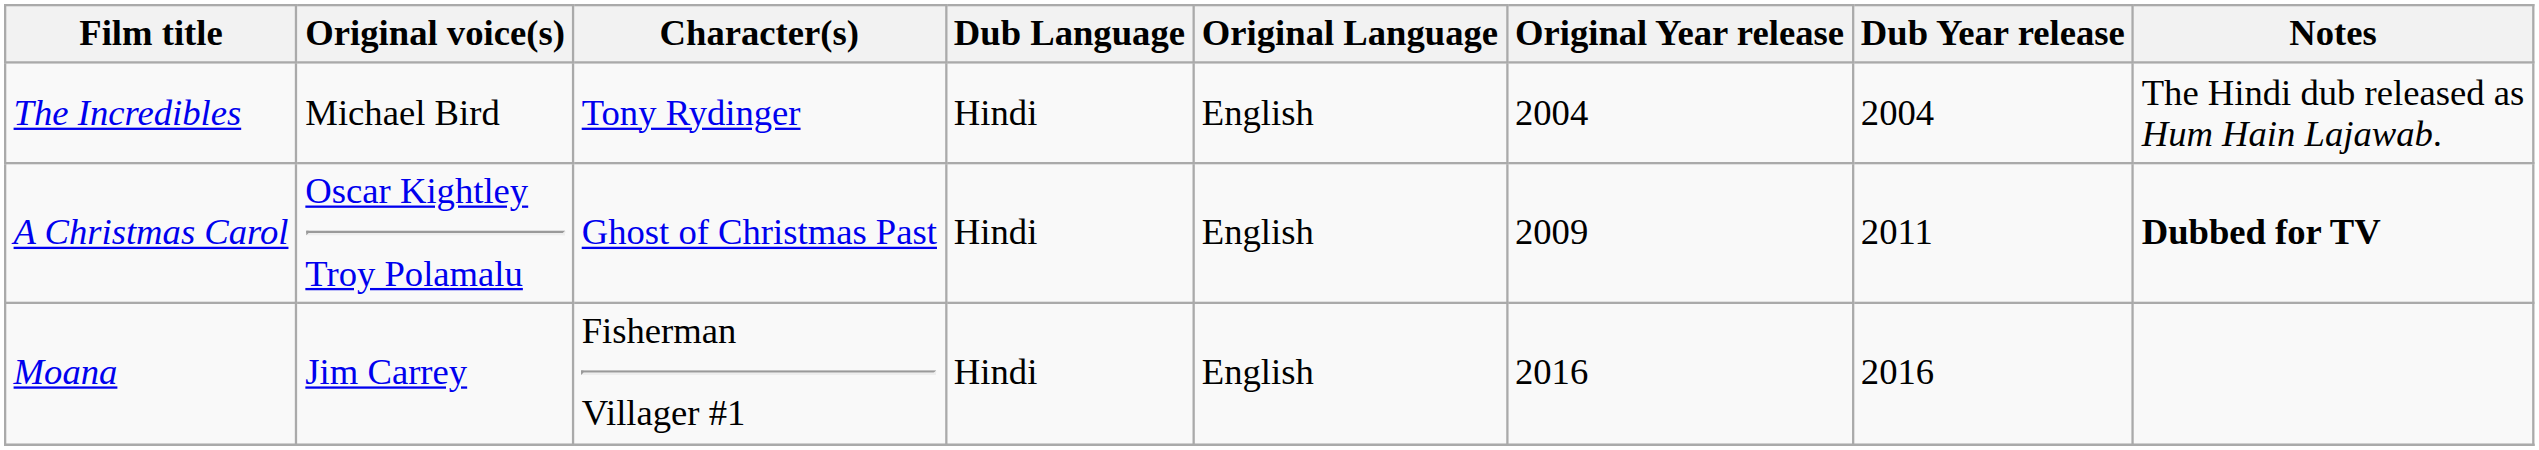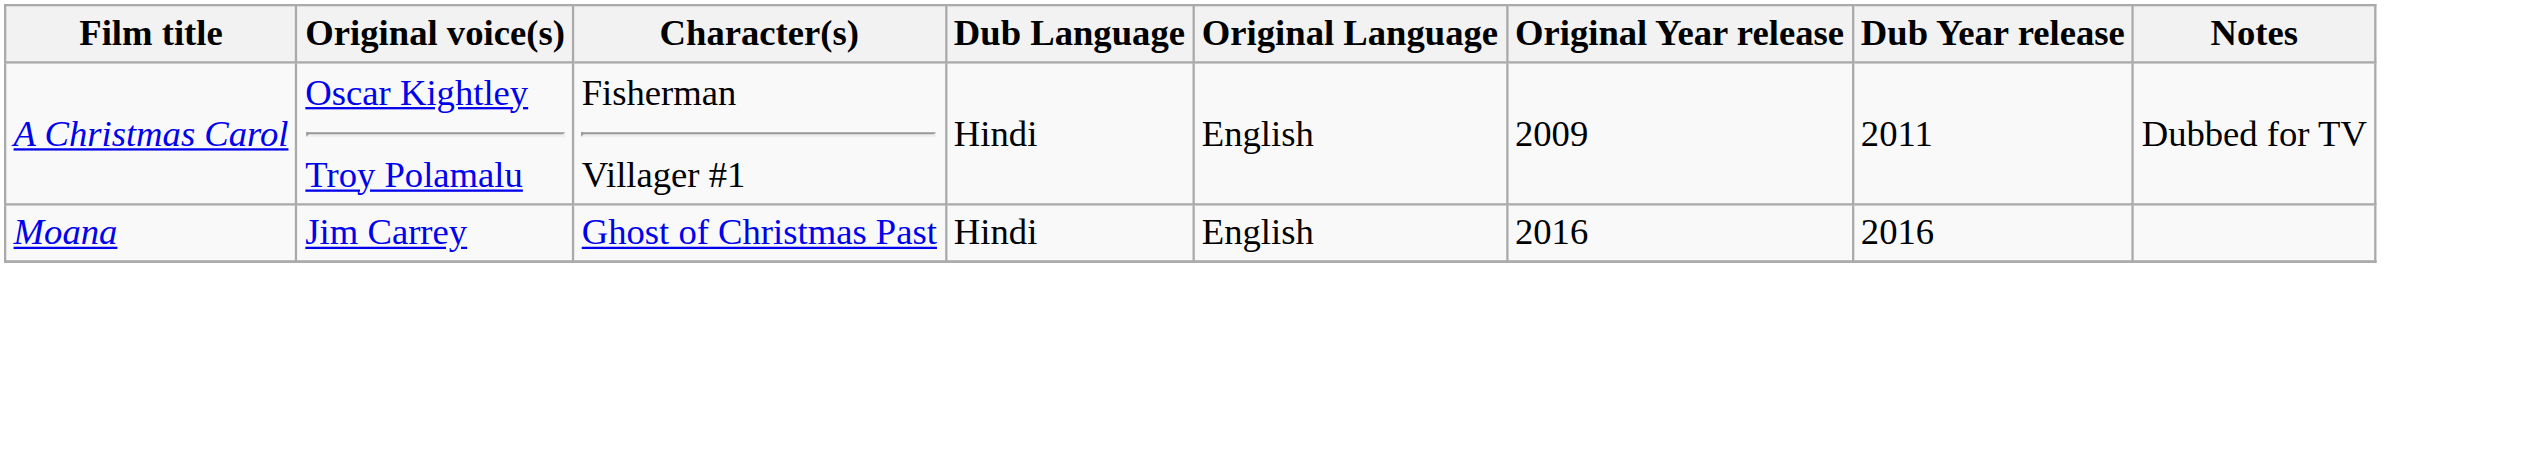 <table class="wikitable">
 <tr>
 <th>Film title</th>
 <th>Original voice(s)</th>
 <th>Character(s)</th>
 <th>Dub Language</th>
 <th>Original Language</th>
 <th>Original Year release</th>
 <th>Dub Year release</th>
 <th>Notes</th>
 </tr>
 <tr>
-<td><em><a href='#'>The Incredibles</a></em></td>
-<td>Michael Bird</td>
-<td><a href='#'>Tony Rydinger</a></td>
-<td>Hindi</td>
-<td>English</td>
-<td>2004</td>
-<td>2004</td>
-<td>The Hindi dub released as <br><em>Hum Hain Lajawab</em>.</td>
-</tr>
-<tr>
 <td><a href='#'><em>A Christmas Carol</em></a></td>
 <td><a href='#'>Oscar Kightley</a><hr><a href='#'>Troy Polamalu</a></td>
-<td><a href='#'>Ghost of Christmas Past</a></td>
+<td>Fisherman<hr>Villager #1</td>
 <td>Hindi</td>
 <td>English</td>
 <td>2009</td>
 <td>2011</td>
-<td><strong>Dubbed for TV</strong></td>
+<td>Dubbed for TV</td>
 </tr>
 <tr>
 <td><a href='#'><em>Moana</em></a></td>
 <td><a href='#'>Jim Carrey</a></td>
-<td>Fisherman<hr>Villager #1</td>
+<td><a href='#'>Ghost of Christmas Past</a></td>
 <td>Hindi</td>
 <td>English</td>
 <td>2016</td>
 <td>2016</td>
 <td></td>
 </tr>
 <tr>
 </tr>
 </table>
